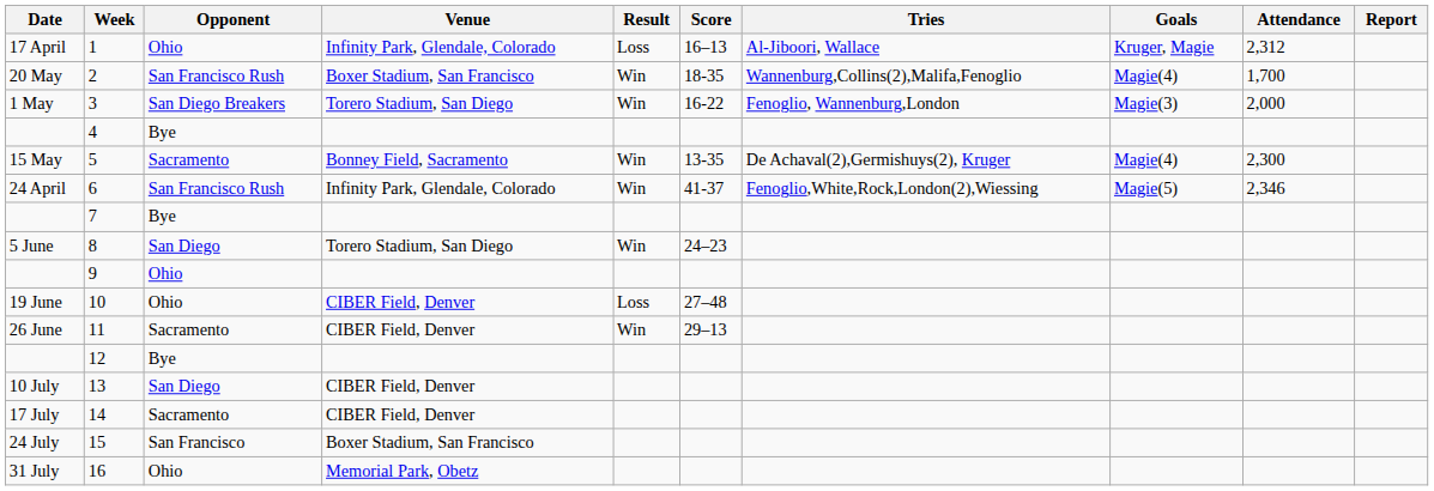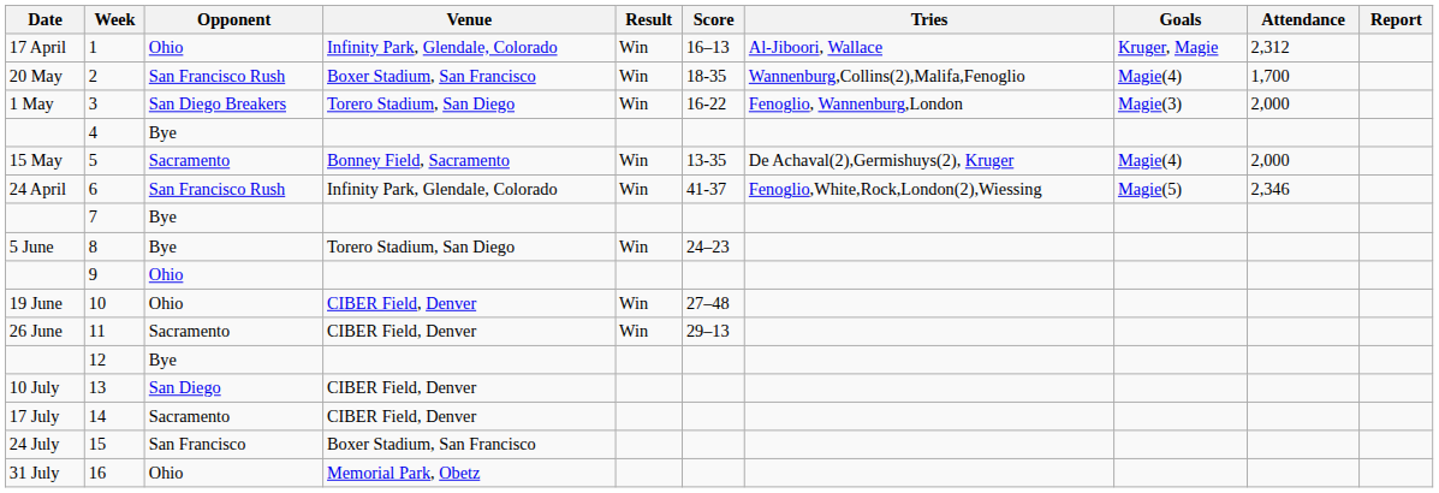 <table class="wikitable"  style="font-size:95%; width:100%;">
 <tr>
 <th>Date</th>
 <th>Week</th>
 <th>Opponent</th>
 <th>Venue</th>
 <th>Result</th>
 <th>Score</th>
 <th>Tries</th>
 <th>Goals</th>
 <th>Attendance</th>
 <th>Report</th>
 </tr>
 <tr>
 <td>17 April</td>
 <td>1</td>
 <td><a href='#'>Ohio</a></td>
 <td><a href='#'>Infinity Park</a>, <a href='#'>Glendale, Colorado</a></td>
-<td>Loss</td>
+<td>Win</td>
 <td>16–13</td>
 <td><a href='#'>Al-Jiboori</a>, <a href='#'>Wallace</a></td>
 <td><a href='#'>Kruger</a>, <a href='#'>Magie</a></td>
 <td>2,312</td>
 <td></td>
 </tr>
 <tr>
 <td>20 May</td>
 <td>2</td>
 <td><a href='#'>San Francisco Rush</a></td>
 <td><a href='#'>Boxer Stadium</a>, <a href='#'>San Francisco</a></td>
 <td>Win</td>
 <td>18-35</td>
 <td><a href='#'>Wannenburg</a>,Collins(2),Malifa,Fenoglio</td>
 <td><a href='#'>Magie</a>(4)</td>
 <td>1,700</td>
 <td></td>
 </tr>
 <tr>
 <td>1 May</td>
 <td>3</td>
 <td><a href='#'>San Diego Breakers</a></td>
 <td><a href='#'>Torero Stadium</a>, <a href='#'>San Diego</a></td>
 <td>Win</td>
 <td>16-22</td>
 <td><a href='#'>Fenoglio</a>, <a href='#'>Wannenburg</a>,London</td>
 <td><a href='#'>Magie</a>(3)</td>
 <td>2,000</td>
 <td></td>
 </tr>
 <tr>
 <td></td>
 <td>4</td>
 <td>Bye</td>
 <td></td>
 <td></td>
 <td></td>
 <td></td>
 <td></td>
 <td></td>
 <td></td>
 </tr>
 <tr>
 <td>15 May</td>
 <td>5</td>
 <td><a href='#'>Sacramento</a></td>
 <td><a href='#'>Bonney Field</a>, <a href='#'>Sacramento</a></td>
 <td>Win</td>
 <td>13-35</td>
 <td>De Achaval(2),Germishuys(2), <a href='#'>Kruger</a></td>
 <td><a href='#'>Magie</a>(4)</td>
-<td>2,300</td>
+<td>2,000</td>
 <td></td>
 </tr>
 <tr>
 <td>24 April</td>
 <td>6</td>
 <td><a href='#'>San Francisco Rush</a></td>
 <td>Infinity Park, Glendale, Colorado</td>
 <td>Win</td>
 <td>41-37</td>
 <td><a href='#'>Fenoglio</a>,White,Rock,London(2),Wiessing</td>
 <td><a href='#'>Magie</a>(5)</td>
 <td>2,346</td>
 <td></td>
 </tr>
 <tr>
 <td></td>
 <td>7</td>
 <td>Bye</td>
 <td></td>
 <td></td>
 <td></td>
 <td></td>
 <td></td>
 <td></td>
 <td></td>
 </tr>
 <tr>
 <td>5 June</td>
 <td>8</td>
-<td><a href='#'>San Diego</a></td>
+<td>Bye</td>
 <td>Torero Stadium, San Diego</td>
 <td>Win</td>
 <td>24–23</td>
 <td></td>
 <td></td>
 <td></td>
 <td></td>
 </tr>
 <tr>
 <td></td>
 <td>9</td>
 <td><a href='#'>Ohio</a></td>
 <td></td>
 <td></td>
 <td></td>
 <td></td>
 <td></td>
 <td></td>
 <td></td>
 </tr>
 <tr>
 <td>19 June</td>
 <td>10</td>
 <td>Ohio</td>
 <td><a href='#'>CIBER Field</a>, <a href='#'>Denver</a></td>
-<td>Loss</td>
+<td>Win</td>
 <td>27–48</td>
 <td></td>
 <td></td>
 <td></td>
 <td></td>
 </tr>
 <tr>
 <td>26 June</td>
 <td>11</td>
 <td>Sacramento</td>
 <td>CIBER Field, Denver</td>
 <td>Win</td>
 <td>29–13</td>
 <td></td>
 <td></td>
 <td></td>
 <td></td>
 </tr>
 <tr>
 <td></td>
 <td>12</td>
 <td>Bye</td>
 <td></td>
 <td></td>
 <td></td>
 <td></td>
 <td></td>
 <td></td>
 <td></td>
 </tr>
 <tr>
 <td>10 July</td>
 <td>13</td>
 <td><a href='#'>San Diego</a></td>
 <td>CIBER Field, Denver</td>
 <td></td>
 <td></td>
 <td></td>
 <td></td>
 <td></td>
 <td></td>
 </tr>
 <tr>
 <td>17 July</td>
 <td>14</td>
 <td>Sacramento</td>
 <td>CIBER Field, Denver</td>
 <td></td>
 <td></td>
 <td></td>
 <td></td>
 <td></td>
 <td></td>
 </tr>
 <tr>
 <td>24 July</td>
 <td>15</td>
 <td>San Francisco</td>
 <td>Boxer Stadium, San Francisco</td>
 <td></td>
 <td></td>
 <td></td>
 <td></td>
 <td></td>
 <td></td>
 </tr>
 <tr>
 <td>31 July</td>
 <td>16</td>
 <td>Ohio</td>
 <td><a href='#'>Memorial Park</a>, <a href='#'>Obetz</a></td>
 <td></td>
 <td></td>
 <td></td>
 <td></td>
 <td></td>
 <td></td>
 </tr>
 </table>
